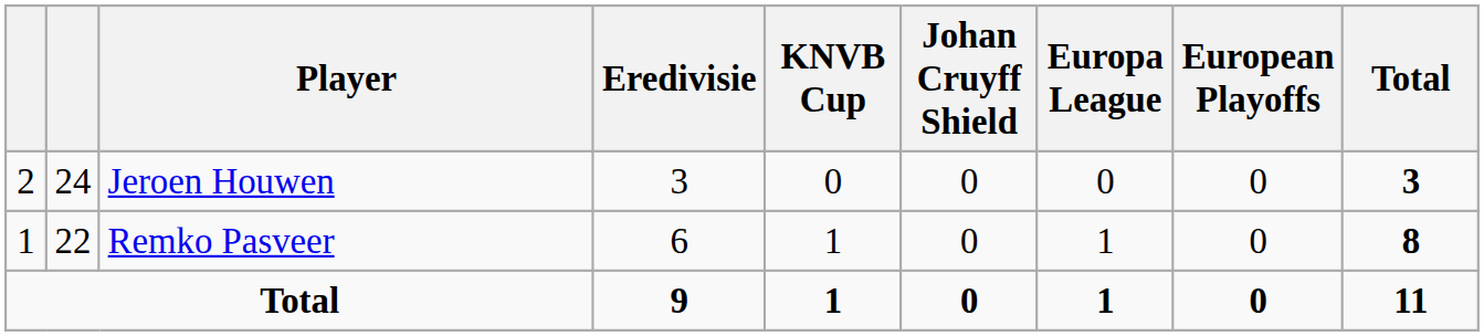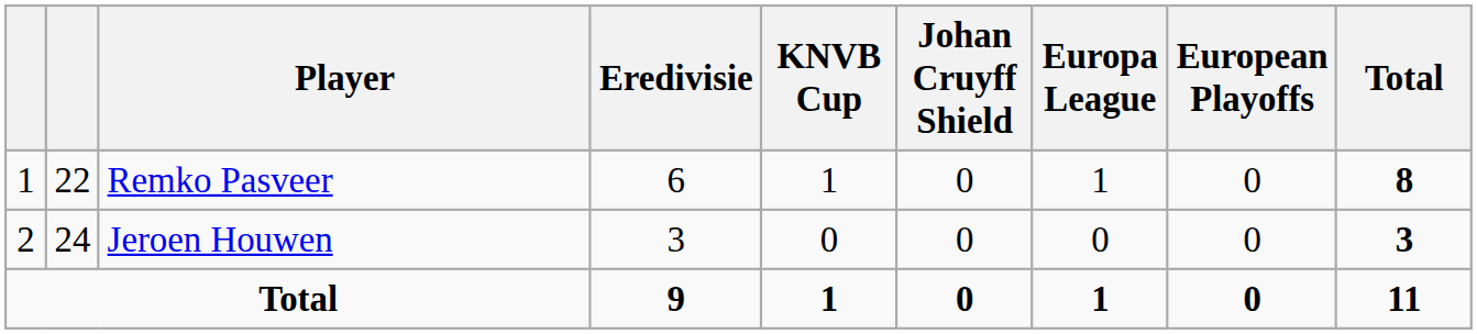 <table class="wikitable sortable" style="font-size: 95%; text-align: center;">
 <tr>
 <th width=10></th>
 <th width=10></th>
 <th width=200>Player</th>
 <th width=50>Eredivisie</th>
 <th width=50>KNVB Cup</th>
 <th width=50>Johan Cruyff Shield</th>
 <th width=50>Europa League</th>
 <th width=50>European Playoffs</th>
 <th width=50>Total</th>
 </tr>
 <tr>
+<td>1</td>
+<td>22</td>
+<td align="left"> <a href='#'>Remko Pasveer</a></td>
+<td>6</td>
+<td>1</td>
+<td>0</td>
+<td>1</td>
+<td>0</td>
+<td><strong>8</strong></td>
+</tr>
+<tr>
 <td>2</td>
 <td>24</td>
 <td align="left"> <a href='#'>Jeroen Houwen</a></td>
 <td>3</td>
 <td>0</td>
 <td>0</td>
 <td>0</td>
 <td>0</td>
 <td><strong>3</strong></td>
 </tr>
 <tr>
-<td>1</td>
-<td>22</td>
-<td align="left"> <a href='#'>Remko Pasveer</a></td>
-<td>6</td>
-<td>1</td>
-<td>0</td>
-<td>1</td>
-<td>0</td>
-<td><strong>8</strong></td>
-</tr>
-<tr>
 <td colspan="3"><strong>Total</strong></td>
 <td><strong>9</strong></td>
 <td><strong>1</strong></td>
 <td><strong>0</strong></td>
 <td><strong>1</strong></td>
 <td><strong>0</strong></td>
 <td><strong>11</strong></td>
 </tr>
 </table>
